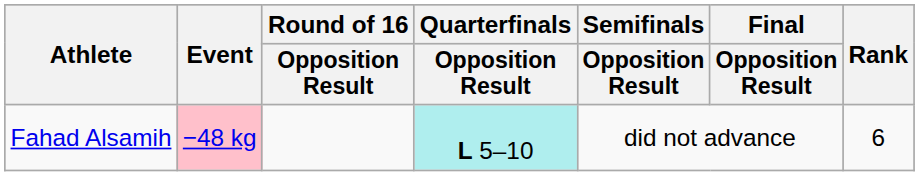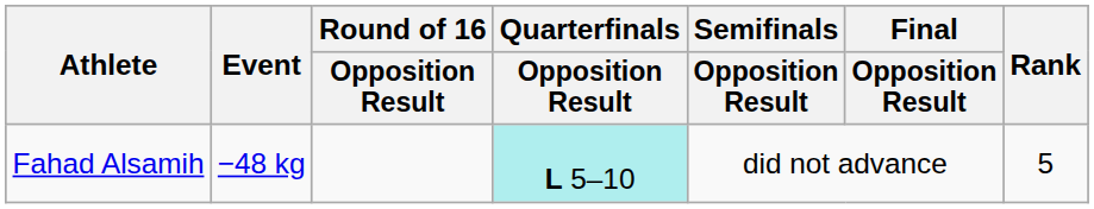 <table class="wikitable" style="font-size:90%;">
 <tr>
 <th rowspan=2>Athlete</th>
 <th rowspan=2>Event</th>
 <th>Round of 16</th>
 <th>Quarterfinals</th>
 <th>Semifinals</th>
 <th>Final</th>
 <th rowspan=2>Rank</th>
 </tr>
 <tr style="font-size:95%">
 <th>Opposition<br>Result</th>
 <th>Opposition<br>Result</th>
 <th>Opposition<br>Result</th>
 <th>Opposition<br>Result</th>
 </tr>
 <tr align=center>
 <td align=left><a href='#'>Fahad Alsamih</a></td>
-<td align=left style="background: pink;"><a href='#'>−48 kg</a></td>
+<td align=left><a href='#'>−48 kg</a></td>
 <td></td>
 <td style="background: paleturquoise;"><br><strong>L</strong> 5–10</td>
 <td colspan=2>did not advance</td>
-<td>6</td>
+<td>5</td>
 </tr>
 </table>
